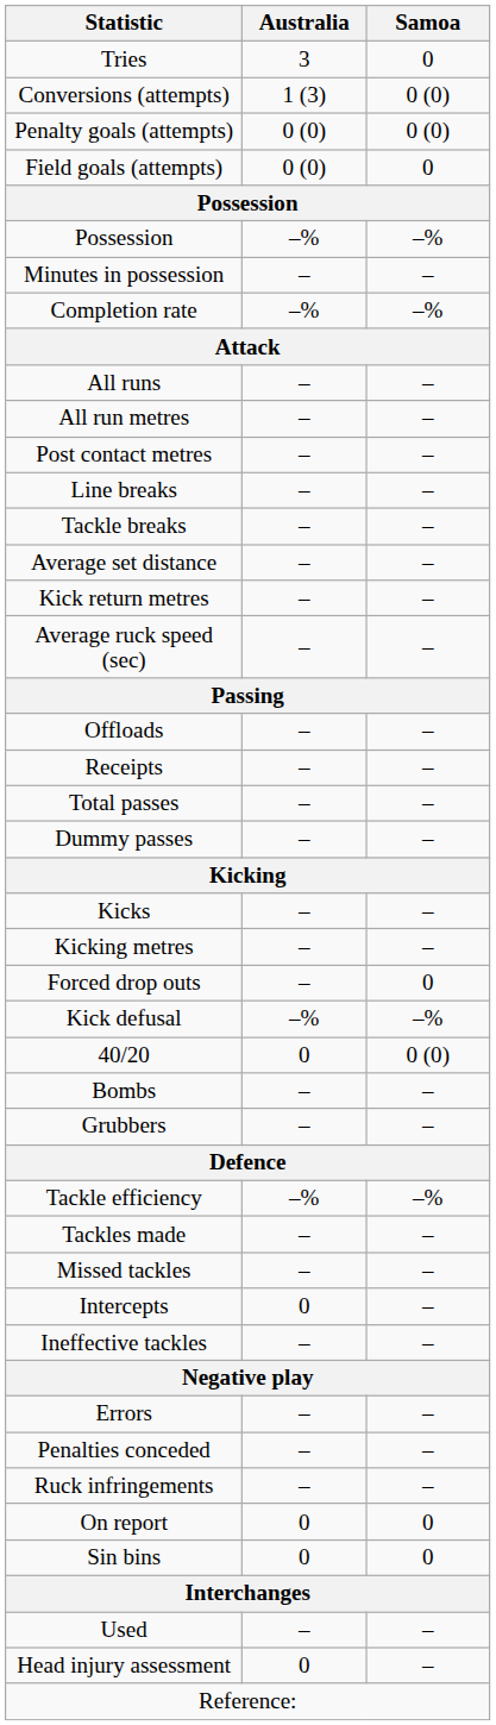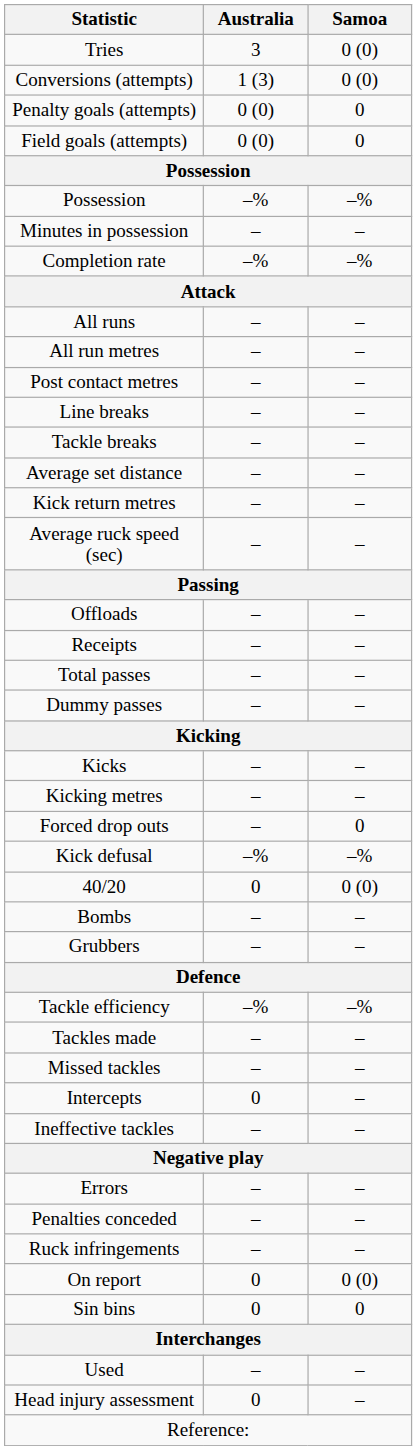 <table class="wikitable plainrowheaders" style="text-align:center">
 <tr>
 <th scope="col" style="width:160px">Statistic</th>
 <th scope="col" style="width:80px">Australia</th>
 <th scope="col" style="width:80px">Samoa</th>
 </tr>
 <tr>
 <td>Tries</td>
 <td>3</td>
-<td>0</td>
+<td>0 (0)</td>
 </tr>
 <tr>
 <td>Conversions (attempts)</td>
 <td>1 (3)</td>
 <td>0 (0)</td>
 </tr>
 <tr>
 <td>Penalty goals (attempts)</td>
 <td>0 (0)</td>
-<td>0 (0)</td>
+<td>0</td>
 </tr>
 <tr>
 <td>Field goals (attempts)</td>
 <td>0 (0)</td>
 <td>0</td>
 </tr>
 <tr>
 <th colspan=3>Possession</th>
 </tr>
 <tr>
 <td>Possession</td>
 <td>–%</td>
 <td>–%</td>
 </tr>
 <tr>
 <td>Minutes in possession</td>
 <td>–</td>
 <td>–</td>
 </tr>
 <tr>
 <td>Completion rate</td>
 <td>–%</td>
 <td>–%</td>
 </tr>
 <tr>
 <th colspan=3>Attack</th>
 </tr>
 <tr>
 <td>All runs</td>
 <td>–</td>
 <td>–</td>
 </tr>
 <tr>
 <td>All run metres</td>
 <td>–</td>
 <td>–</td>
 </tr>
 <tr>
 <td>Post contact metres</td>
 <td>–</td>
 <td>–</td>
 </tr>
 <tr>
 <td>Line breaks</td>
 <td>–</td>
 <td>–</td>
 </tr>
 <tr>
 <td>Tackle breaks</td>
 <td>–</td>
 <td>–</td>
 </tr>
 <tr>
 <td>Average set distance</td>
 <td>–</td>
 <td>–</td>
 </tr>
 <tr>
 <td>Kick return metres</td>
 <td>–</td>
 <td>–</td>
 </tr>
 <tr>
 <td>Average ruck speed (sec)</td>
 <td>–</td>
 <td>–</td>
 </tr>
 <tr>
 <th colspan=3>Passing</th>
 </tr>
 <tr>
 <td>Offloads</td>
 <td>–</td>
 <td>–</td>
 </tr>
 <tr>
 <td>Receipts</td>
 <td>–</td>
 <td>–</td>
 </tr>
 <tr>
 <td>Total passes</td>
 <td>–</td>
 <td>–</td>
 </tr>
 <tr>
 <td>Dummy passes</td>
 <td>–</td>
 <td>–</td>
 </tr>
 <tr>
 <th colspan=3>Kicking</th>
 </tr>
 <tr>
 <td>Kicks</td>
 <td>–</td>
 <td>–</td>
 </tr>
 <tr>
 <td>Kicking metres</td>
 <td>–</td>
 <td>–</td>
 </tr>
 <tr>
 <td>Forced drop outs</td>
 <td>–</td>
 <td>0</td>
 </tr>
 <tr>
 <td>Kick defusal</td>
 <td>–%</td>
 <td>–%</td>
 </tr>
 <tr>
 <td>40/20</td>
 <td>0</td>
 <td>0 (0)</td>
 </tr>
 <tr>
 <td>Bombs</td>
 <td>–</td>
 <td>–</td>
 </tr>
 <tr>
 <td>Grubbers</td>
 <td>–</td>
 <td>–</td>
 </tr>
 <tr>
 <th colspan=3>Defence</th>
 </tr>
 <tr>
 <td>Tackle efficiency</td>
 <td>–%</td>
 <td>–%</td>
 </tr>
 <tr>
 <td>Tackles made</td>
 <td>–</td>
 <td>–</td>
 </tr>
 <tr>
 <td>Missed tackles</td>
 <td>–</td>
 <td>–</td>
 </tr>
 <tr>
 <td>Intercepts</td>
 <td>0</td>
 <td>–</td>
 </tr>
 <tr>
 <td>Ineffective tackles</td>
 <td>–</td>
 <td>–</td>
 </tr>
 <tr>
 <th colspan=3>Negative play</th>
 </tr>
 <tr>
 <td>Errors</td>
 <td>–</td>
 <td>–</td>
 </tr>
 <tr>
 <td>Penalties conceded</td>
 <td>–</td>
 <td>–</td>
 </tr>
 <tr>
 <td>Ruck infringements</td>
 <td>–</td>
 <td>–</td>
 </tr>
 <tr>
 <td>On report</td>
 <td>0</td>
-<td>0</td>
+<td>0 (0)</td>
 </tr>
 <tr>
 <td>Sin bins</td>
 <td>0</td>
 <td>0</td>
 </tr>
 <tr>
 <th colspan=3>Interchanges</th>
 </tr>
 <tr>
 <td>Used</td>
 <td>–</td>
 <td>–</td>
 </tr>
 <tr>
 <td>Head injury assessment</td>
 <td>0</td>
 <td>–</td>
 </tr>
 <tr>
 <td colspan="3">Reference: </td>
 </tr>
 </table>
